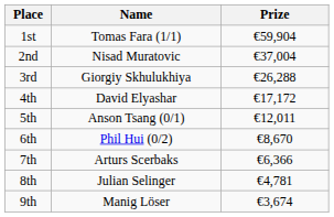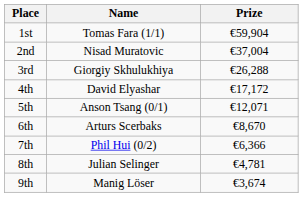 <table class="wikitable">
 <tr>
 <th width="50">Place</th>
 <th width="200">Name</th>
 <th width="125">Prize</th>
 </tr>
 <tr>
 <td align = "center">1st</td>
 <td align = "center">Tomas Fara (1/1)</td>
 <td align = "center">€59,904</td>
 </tr>
 <tr>
 <td align = "center">2nd</td>
 <td align = "center">Nisad Muratovic</td>
 <td align = "center">€37,004</td>
 </tr>
 <tr>
 <td align = "center">3rd</td>
 <td align = "center">Giorgiy Skhulukhiya</td>
 <td align = "center">€26,288</td>
 </tr>
 <tr>
 <td align = "center">4th</td>
 <td align = "center">David Elyashar</td>
 <td align = "center">€17,172</td>
 </tr>
 <tr>
 <td align = "center">5th</td>
 <td align = "center">Anson Tsang (0/1)</td>
-<td align = "center">€12,011</td>
+<td align = "center">€12,071</td>
 </tr>
 <tr>
 <td align = "center">6th</td>
-<td align = "center"><a href='#'>Phil Hui</a> (0/2)</td>
+<td align = "center">Arturs Scerbaks</td>
 <td align = "center">€8,670</td>
 </tr>
 <tr>
 <td align = "center">7th</td>
-<td align = "center">Arturs Scerbaks</td>
+<td align = "center"><a href='#'>Phil Hui</a> (0/2)</td>
 <td align = "center">€6,366</td>
 </tr>
 <tr>
 <td align = "center">8th</td>
 <td align = "center">Julian Selinger</td>
 <td align = "center">€4,781</td>
 </tr>
 <tr>
 <td align = "center">9th</td>
 <td align = "center">Manig Löser</td>
 <td align = "center">€3,674</td>
 </tr>
 </table>
